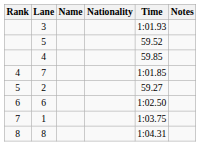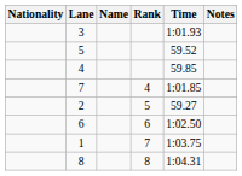 <table class="wikitable sortable" style="text-align:center">
 <tr>
-<th>Rank</th>
+<th>Nationality</th>
 <th>Lane</th>
 <th>Name</th>
-<th>Nationality</th>
+<th>Rank</th>
 <th>Time</th>
 <th>Notes</th>
 </tr>
 <tr>
-<td></td>
+<td align=left></td>
 <td>3</td>
 <td align=left></td>
-<td align=left></td>
+<td></td>
 <td>1:01.93</td>
 <td><strong></strong></td>
 </tr>
 <tr>
-<td></td>
+<td align=left></td>
 <td>5</td>
 <td align=left></td>
-<td align=left></td>
+<td></td>
 <td>59.52</td>
 <td></td>
 </tr>
 <tr>
-<td></td>
+<td align=left></td>
 <td>4</td>
 <td align=left></td>
-<td align=left></td>
+<td></td>
 <td>59.85</td>
 <td></td>
 </tr>
 <tr>
-<td>4</td>
+<td align=left></td>
 <td>7</td>
 <td align=left></td>
-<td align=left></td>
+<td>4</td>
 <td>1:01.85</td>
 <td></td>
 </tr>
 <tr>
-<td>5</td>
+<td align=left></td>
 <td>2</td>
 <td align=left></td>
-<td align=left></td>
+<td>5</td>
 <td>59.27</td>
 <td></td>
 </tr>
 <tr>
-<td>6</td>
+<td align=left></td>
 <td>6</td>
 <td align=left></td>
-<td align=left></td>
+<td>6</td>
 <td>1:02.50</td>
 <td></td>
 </tr>
 <tr>
-<td>7</td>
+<td align=left></td>
 <td>1</td>
 <td align=left></td>
-<td align=left></td>
+<td>7</td>
 <td>1:03.75</td>
 <td></td>
 </tr>
 <tr>
-<td>8</td>
+<td align=left></td>
 <td>8</td>
 <td align=left></td>
-<td align=left></td>
+<td>8</td>
 <td>1:04.31</td>
 <td></td>
 </tr>
 </table>
